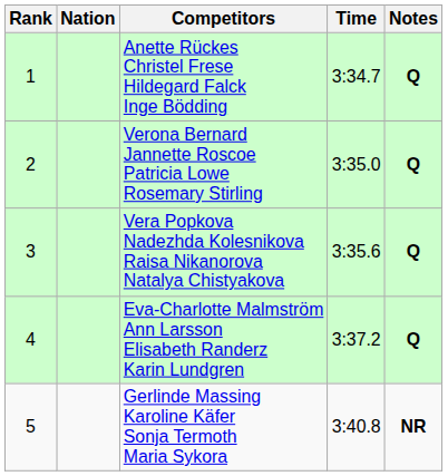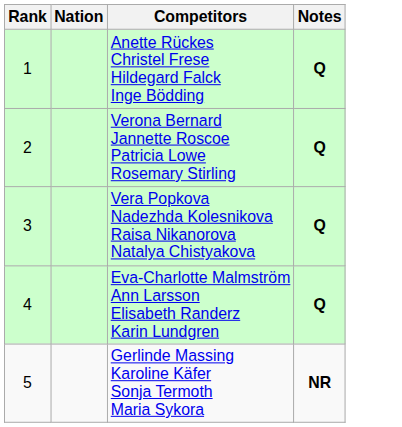 <table class="wikitable sortable" style="text-align:center">
 <tr>
 <th>Rank</th>
 <th>Nation</th>
 <th>Competitors</th>
-<th>Time</th>
 <th>Notes</th>
 </tr>
 <tr bgcolor=ccffcc>
 <td>1</td>
 <td align=left></td>
 <td align=left><a href='#'>Anette Rückes</a><br><a href='#'>Christel Frese</a><br><a href='#'>Hildegard Falck</a><br><a href='#'>Inge Bödding</a></td>
-<td>3:34.7</td>
 <td><strong>Q</strong></td>
 </tr>
 <tr bgcolor=ccffcc>
 <td>2</td>
 <td align=left></td>
 <td align=left><a href='#'>Verona Bernard</a><br><a href='#'>Jannette Roscoe</a><br><a href='#'>Patricia Lowe</a><br><a href='#'>Rosemary Stirling</a></td>
-<td>3:35.0</td>
 <td><strong>Q</strong></td>
 </tr>
 <tr bgcolor=ccffcc>
 <td>3</td>
 <td align=left></td>
 <td align=left><a href='#'>Vera Popkova</a><br><a href='#'>Nadezhda Kolesnikova</a><br><a href='#'>Raisa Nikanorova</a><br><a href='#'>Natalya Chistyakova</a></td>
-<td>3:35.6</td>
 <td><strong>Q</strong></td>
 </tr>
 <tr bgcolor=ccffcc>
 <td>4</td>
 <td align=left></td>
 <td align=left><a href='#'>Eva-Charlotte Malmström</a><br><a href='#'>Ann Larsson</a><br><a href='#'>Elisabeth Randerz</a><br><a href='#'>Karin Lundgren</a></td>
-<td>3:37.2</td>
 <td><strong>Q</strong></td>
 </tr>
 <tr>
 <td>5</td>
 <td align=left></td>
 <td align=left><a href='#'>Gerlinde Massing</a><br><a href='#'>Karoline Käfer</a><br><a href='#'>Sonja Termoth</a><br><a href='#'>Maria Sykora</a></td>
-<td>3:40.8</td>
 <td><strong>NR</strong></td>
 </tr>
 </table>
